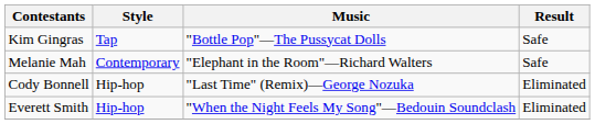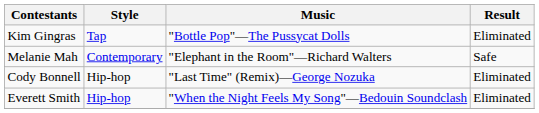 <table class="wikitable">
 <tr>
 <th>Contestants</th>
 <th>Style</th>
 <th>Music</th>
 <th>Result</th>
 </tr>
 <tr>
 <td>Kim Gingras</td>
 <td><a href='#'>Tap</a></td>
 <td>"<a href='#'>Bottle Pop</a>"—<a href='#'>The Pussycat Dolls</a></td>
-<td>Safe</td>
+<td>Eliminated</td>
 </tr>
 <tr>
 <td>Melanie Mah</td>
 <td><a href='#'>Contemporary</a></td>
 <td>"Elephant in the Room"—Richard Walters</td>
 <td>Safe</td>
 </tr>
 <tr>
 <td>Cody Bonnell</td>
 <td>Hip-hop</td>
 <td>"Last Time" (Remix)—<a href='#'>George Nozuka</a></td>
 <td>Eliminated</td>
 </tr>
 <tr>
 <td>Everett Smith</td>
 <td><a href='#'>Hip-hop</a></td>
 <td>"<a href='#'>When the Night Feels My Song</a>"—<a href='#'>Bedouin Soundclash</a></td>
 <td>Eliminated</td>
 </tr>
 <tr>
 </tr>
 </table>
